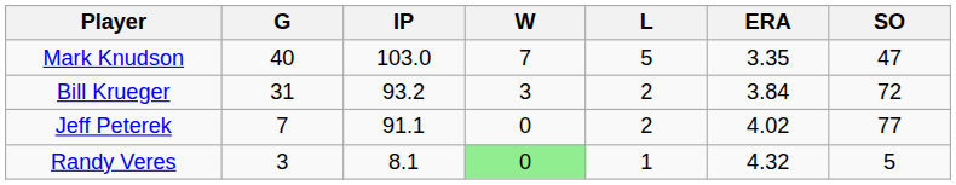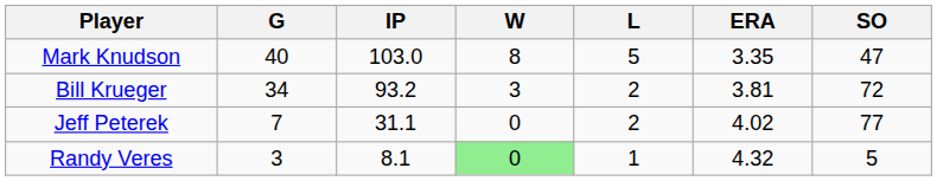 <table class="wikitable sortable">
 <tr>
 <th bgcolor="#DDDDFF" width="16%">Player</th>
 <th bgcolor="#DDDDFF" width="9%">G</th>
 <th bgcolor="#DDDDFF" width="9%">IP</th>
 <th bgcolor="#DDDDFF" width="9%">W</th>
 <th bgcolor="#DDDDFF" width="9%">L</th>
 <th bgcolor="#DDDDFF" width="9%">ERA</th>
 <th bgcolor="#DDDDFF" width="9%">SO</th>
 </tr>
 <tr align=center>
 <td><a href='#'>Mark Knudson</a></td>
 <td>40</td>
 <td>103.0</td>
-<td>7</td>
+<td>8</td>
 <td>5</td>
 <td>3.35</td>
 <td>47</td>
 </tr>
 <tr align=center>
 <td><a href='#'>Bill Krueger</a></td>
-<td>31</td>
+<td>34</td>
 <td>93.2</td>
 <td>3</td>
 <td>2</td>
-<td>3.84</td>
+<td>3.81</td>
 <td>72</td>
 </tr>
 <tr align=center>
 <td><a href='#'>Jeff Peterek</a></td>
 <td>7</td>
-<td>91.1</td>
+<td>31.1</td>
 <td>0</td>
 <td>2</td>
 <td>4.02</td>
 <td>77</td>
 </tr>
 <tr align=center>
 <td><a href='#'>Randy Veres</a></td>
 <td>3</td>
 <td>8.1</td>
 <td style="background: lightgreen;">0</td>
 <td>1</td>
 <td>4.32</td>
 <td>5</td>
 </tr>
 </table>
